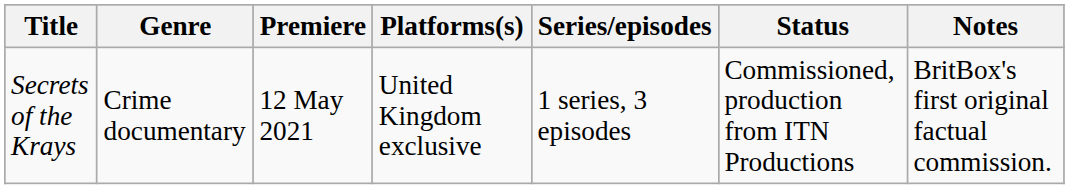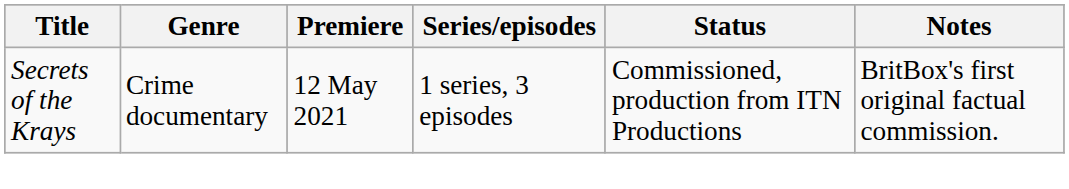 <table class="wikitable mw-collapsible mw-collapsed" style="width:100%;">
 <tr>
 <th>Title</th>
 <th>Genre</th>
 <th>Premiere</th>
-<th>Platforms(s)</th>
 <th>Series/episodes</th>
 <th>Status</th>
 <th>Notes</th>
 </tr>
 <tr>
 <td><em>Secrets of the Krays</em></td>
 <td>Crime documentary</td>
 <td>12 May 2021</td>
-<td>United Kingdom exclusive</td>
 <td>1 series, 3 episodes</td>
 <td>Commissioned, production from ITN Productions</td>
 <td>BritBox's first original factual commission.</td>
 </tr>
 </table>
